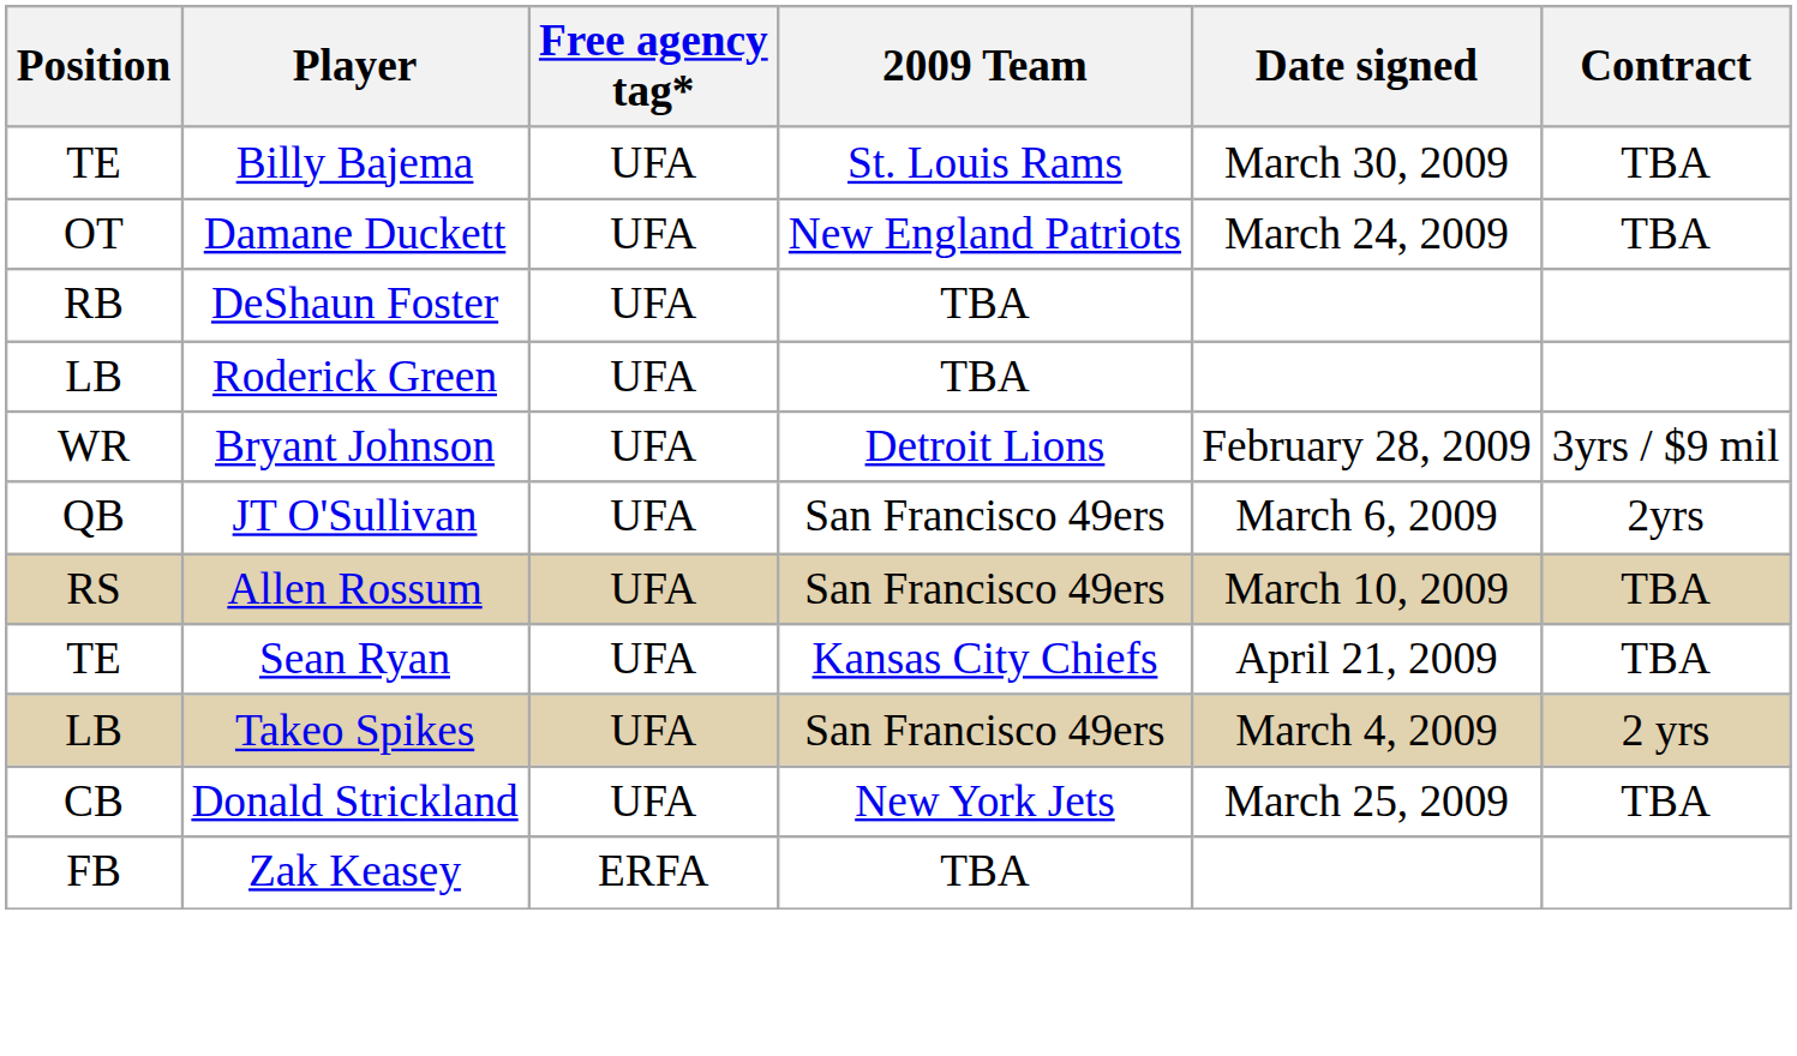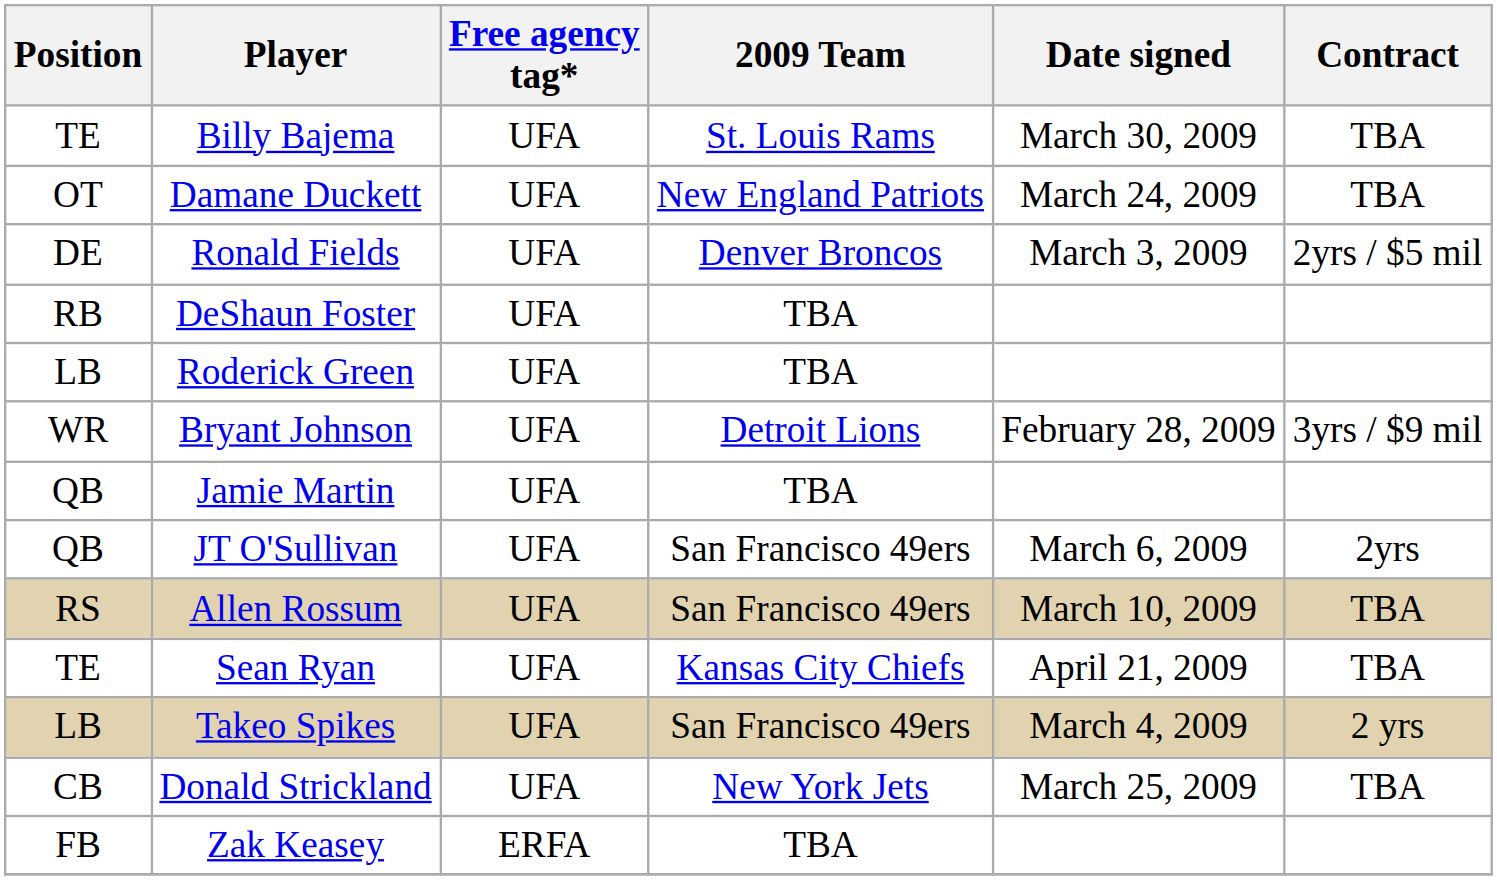 <table class="wikitable sortable">
 <tr>
 <th>Position</th>
 <th>Player</th>
 <th><a href='#'>Free agency</a> <br>tag*</th>
 <th>2009 Team</th>
 <th>Date signed</th>
 <th>Contract</th>
 </tr>
 <tr style="background: #ffffff;" align="center">
 <td>TE</td>
 <td><a href='#'>Billy Bajema</a></td>
 <td>UFA</td>
 <td><a href='#'>St. Louis Rams</a></td>
 <td>March 30, 2009</td>
 <td>TBA</td>
 </tr>
 <tr style="background: #ffffff;" align="center">
 <td>OT</td>
 <td><a href='#'>Damane Duckett</a></td>
 <td>UFA</td>
 <td><a href='#'>New England Patriots</a></td>
 <td>March 24, 2009</td>
 <td>TBA</td>
 </tr>
 <tr style="background: #ffffff;" align="center">
+<td>DE</td>
+<td><a href='#'>Ronald Fields</a></td>
+<td>UFA</td>
+<td><a href='#'>Denver Broncos</a></td>
+<td>March 3, 2009</td>
+<td>2yrs / $5 mil</td>
+</tr>
+<tr style="background: #ffffff;" align="center">
 <td>RB</td>
 <td><a href='#'>DeShaun Foster</a></td>
 <td>UFA</td>
 <td>TBA</td>
 <td></td>
 <td></td>
 </tr>
 <tr style="background: #ffffff;" align="center">
 <td>LB</td>
 <td><a href='#'>Roderick Green</a></td>
 <td>UFA</td>
 <td>TBA</td>
 <td></td>
 <td></td>
 </tr>
 <tr style="background: #ffffff;" align="center">
 <td>WR</td>
 <td><a href='#'>Bryant Johnson</a></td>
 <td>UFA</td>
 <td><a href='#'>Detroit Lions</a></td>
 <td>February 28, 2009</td>
 <td>3yrs / $9 mil</td>
+</tr>
+<tr style="background: #ffffff;" align="center">
+<td>QB</td>
+<td><a href='#'>Jamie Martin</a></td>
+<td>UFA</td>
+<td>TBA</td>
+<td></td>
+<td></td>
 </tr>
 <tr style="background: #ffffff;" align="center">
 <td>QB</td>
 <td><a href='#'>JT O'Sullivan</a></td>
 <td>UFA</td>
 <td>San Francisco 49ers</td>
 <td>March 6, 2009</td>
 <td>2yrs</td>
 </tr>
 <tr style="background: #e1d2b0;" align="center">
 <td>RS</td>
 <td><a href='#'>Allen Rossum</a></td>
 <td>UFA</td>
 <td>San Francisco 49ers</td>
 <td>March 10, 2009</td>
 <td>TBA</td>
 </tr>
 <tr style="background: #ffffff;" align="center">
 <td>TE</td>
 <td><a href='#'>Sean Ryan</a></td>
 <td>UFA</td>
 <td><a href='#'>Kansas City Chiefs</a></td>
 <td>April 21, 2009</td>
 <td>TBA</td>
 </tr>
 <tr style="background: #e1d2b0;" align="center">
 <td>LB</td>
 <td><a href='#'>Takeo Spikes</a></td>
 <td>UFA</td>
 <td>San Francisco 49ers</td>
 <td>March 4, 2009</td>
 <td>2 yrs</td>
 </tr>
 <tr style="background: #ffffff;" align="center">
 <td>CB</td>
 <td><a href='#'>Donald Strickland</a></td>
 <td>UFA</td>
 <td><a href='#'>New York Jets</a></td>
 <td>March 25, 2009</td>
 <td>TBA</td>
 </tr>
 <tr style="background: #ffffff;" align="center">
 <td>FB</td>
 <td><a href='#'>Zak Keasey</a></td>
 <td>ERFA</td>
 <td>TBA</td>
 <td></td>
 <td></td>
 </tr>
 <tr>
 </tr>
 </table>
